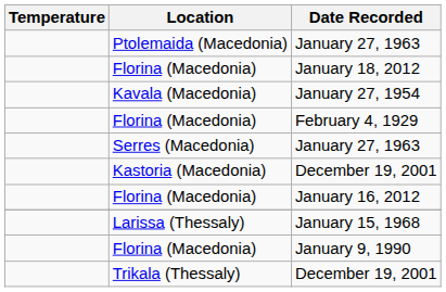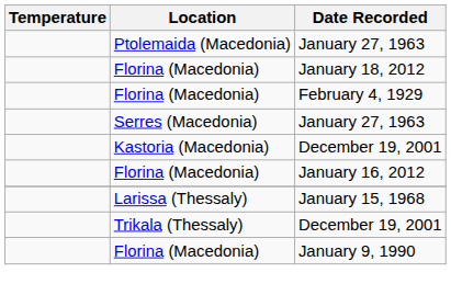 <table class="wikitable sortable" border="1">
 <tr>
 <th>Temperature</th>
 <th>Location</th>
 <th>Date Recorded</th>
 </tr>
 <tr>
 <td> </td>
 <td><a href='#'>Ptolemaida</a> (Macedonia)</td>
 <td>January 27, 1963</td>
 </tr>
 <tr>
 <td> </td>
 <td><a href='#'>Florina</a> (Macedonia)</td>
 <td>January 18, 2012</td>
-</tr>
-<tr>
-<td> </td>
-<td><a href='#'>Kavala</a> (Macedonia)</td>
-<td>January 27, 1954</td>
 </tr>
 <tr>
 <td> </td>
 <td><a href='#'>Florina</a> (Macedonia)</td>
 <td>February 4, 1929</td>
 </tr>
 <tr>
 <td> </td>
 <td><a href='#'>Serres</a> (Macedonia)</td>
 <td>January 27, 1963</td>
 </tr>
 <tr>
 <td> </td>
 <td><a href='#'>Kastoria</a> (Macedonia)</td>
 <td>December 19, 2001</td>
 </tr>
 <tr>
 <td> </td>
 <td><a href='#'>Florina</a> (Macedonia)</td>
 <td>January 16, 2012</td>
 </tr>
 <tr>
 </tr>
 <tr>
 <td> </td>
 <td><a href='#'>Larissa</a> (Thessaly)</td>
 <td>January 15, 1968</td>
 </tr>
 <tr>
 <td> </td>
+<td><a href='#'>Trikala</a> (Thessaly)</td>
+<td>December 19, 2001</td>
+</tr>
+<tr>
+<td> </td>
 <td><a href='#'>Florina</a> (Macedonia)</td>
 <td>January 9, 1990</td>
 </tr>
-<tr>
-<td> </td>
-<td><a href='#'>Trikala</a> (Thessaly)</td>
-<td>December 19, 2001</td>
-</tr>
 </table>
